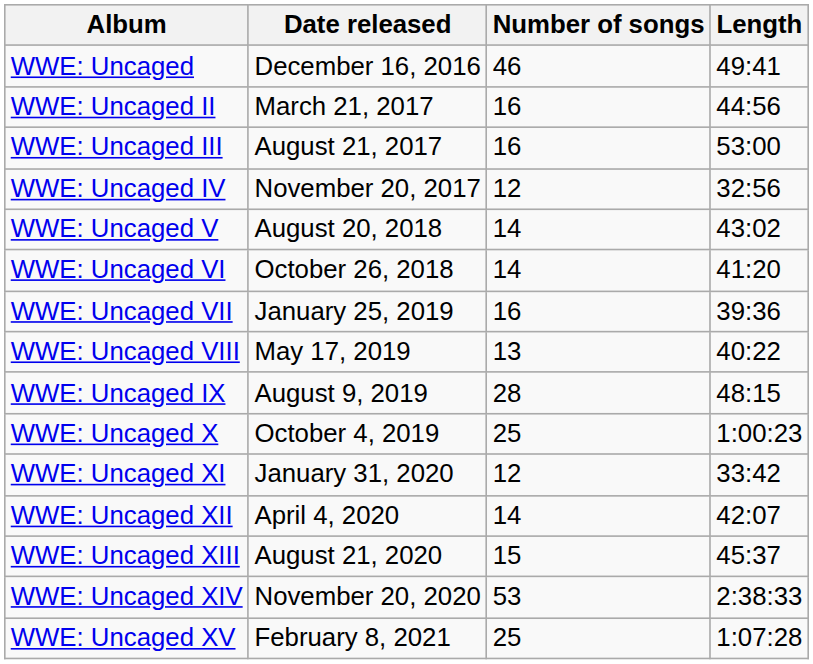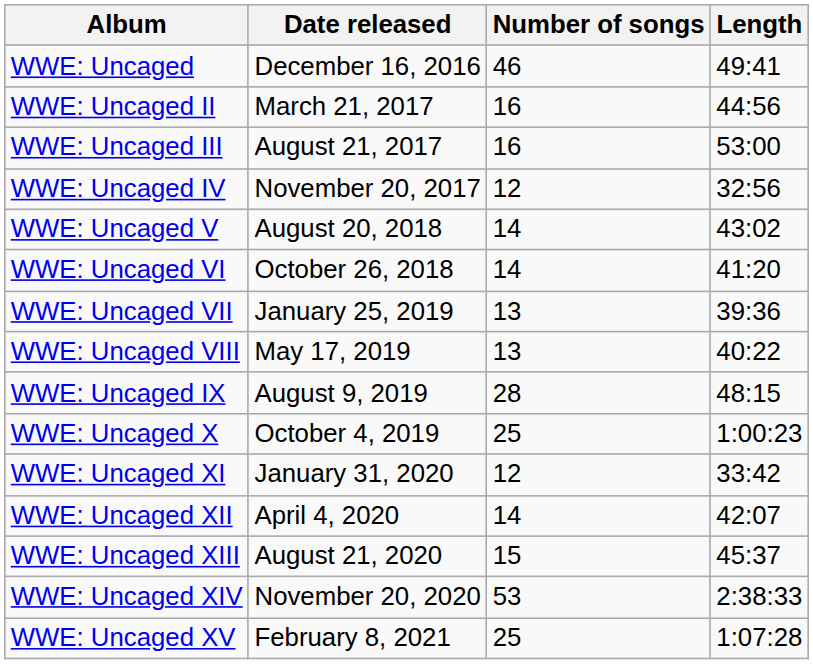 <table class="wikitable">
 <tr>
 <th>Album</th>
 <th>Date released</th>
 <th>Number of songs</th>
 <th>Length</th>
 </tr>
 <tr U>
 <td><a href='#'>WWE: Uncaged</a></td>
 <td>December 16, 2016</td>
 <td>46</td>
 <td>49:41</td>
 </tr>
 <tr>
 <td><a href='#'>WWE: Uncaged II</a></td>
 <td>March 21, 2017</td>
 <td>16</td>
 <td>44:56</td>
 </tr>
 <tr>
 <td><a href='#'>WWE: Uncaged III</a></td>
 <td>August 21, 2017</td>
 <td>16</td>
 <td>53:00</td>
 </tr>
 <tr>
 <td><a href='#'>WWE: Uncaged IV</a></td>
 <td>November 20, 2017</td>
 <td>12</td>
 <td>32:56</td>
 </tr>
 <tr>
 <td><a href='#'>WWE: Uncaged V</a></td>
 <td>August 20, 2018</td>
 <td>14</td>
 <td>43:02</td>
 </tr>
 <tr>
 <td><a href='#'>WWE: Uncaged VI</a></td>
 <td>October 26, 2018</td>
 <td>14</td>
 <td>41:20</td>
 </tr>
 <tr>
 <td><a href='#'>WWE: Uncaged VII</a></td>
 <td>January 25, 2019</td>
-<td>16</td>
+<td>13</td>
 <td>39:36</td>
 </tr>
 <tr>
 <td><a href='#'>WWE: Uncaged VIII</a></td>
 <td>May 17, 2019</td>
 <td>13</td>
 <td>40:22</td>
 </tr>
 <tr>
 <td><a href='#'>WWE: Uncaged IX</a></td>
 <td>August 9, 2019</td>
 <td>28</td>
 <td>48:15</td>
 </tr>
 <tr>
 <td><a href='#'>WWE: Uncaged X</a></td>
 <td>October 4, 2019</td>
 <td>25</td>
 <td>1:00:23</td>
 </tr>
 <tr>
 <td><a href='#'>WWE: Uncaged XI</a></td>
 <td>January 31, 2020</td>
 <td>12</td>
 <td>33:42</td>
 </tr>
 <tr>
 <td><a href='#'>WWE: Uncaged XII</a></td>
 <td>April 4, 2020</td>
 <td>14</td>
 <td>42:07</td>
 </tr>
 <tr>
 <td><a href='#'>WWE: Uncaged XIII</a></td>
 <td>August 21, 2020</td>
 <td>15</td>
 <td>45:37</td>
 </tr>
 <tr>
 <td><a href='#'>WWE: Uncaged XIV</a></td>
 <td>November 20, 2020</td>
 <td>53</td>
 <td>2:38:33</td>
 </tr>
 <tr>
 <td><a href='#'>WWE: Uncaged XV</a></td>
 <td>February 8, 2021</td>
 <td>25</td>
 <td>1:07:28</td>
 </tr>
 </table>
